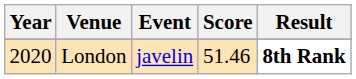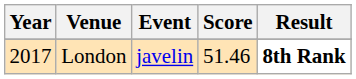 <table class="sortable wikitable" style="font-size: 95%;">
 <tr>
 <th>Year</th>
 <th>Venue</th>
 <th>Event</th>
 <th>Score</th>
 <th>Result</th>
 </tr>
 <tr>
 </tr>
 <tr style="background:#FFE4B5">
-<td align="center">2020</td>
+<td align="center">2017</td>
 <td align="left">London</td>
 <td align="left"><a href='#'>javelin</a></td>
 <td align="left">51.46</td>
 <td style="text-align:left; background:white"><strong>8th Rank</strong></td>
 </tr>
 </table>
